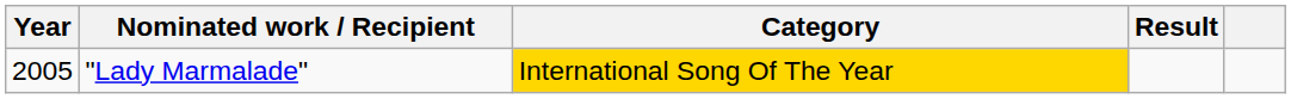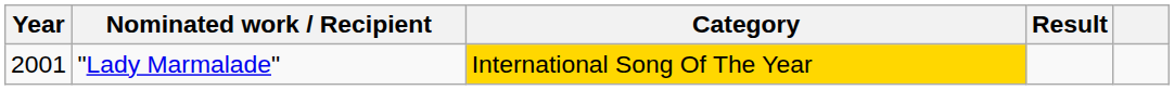 <table class="wikitable plainrowheaders" style="width:85%;">
 <tr>
 <th scope="col" style="width:4%;">Year</th>
 <th scope="col" style="width:35%;">Nominated work / Recipient</th>
 <th scope="col" style="width:50%;">Category</th>
 <th scope="col" style="width:6%;">Result</th>
 <th scope="col" style="width:6%;"></th>
 </tr>
 <tr>
-<td align="center">2005</td>
+<td align="center">2001</td>
 <td>"<a href='#'>Lady Marmalade</a>"</td>
 <td style="background: gold;">International Song Of The Year</td>
 <td></td>
 <td></td>
 </tr>
 </table>
